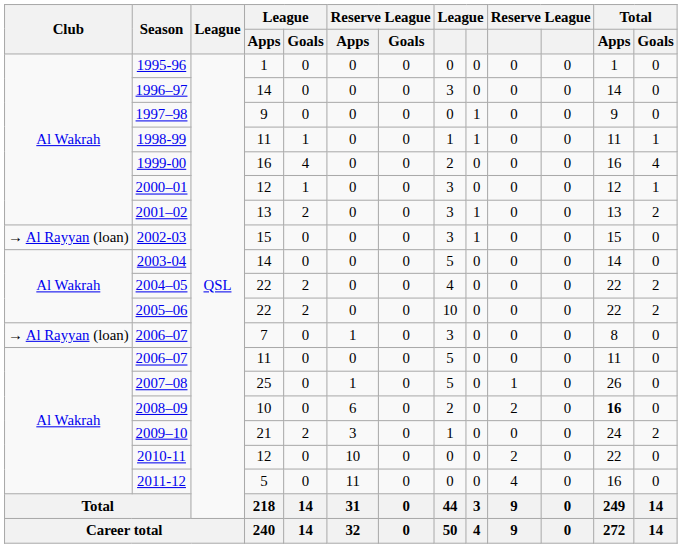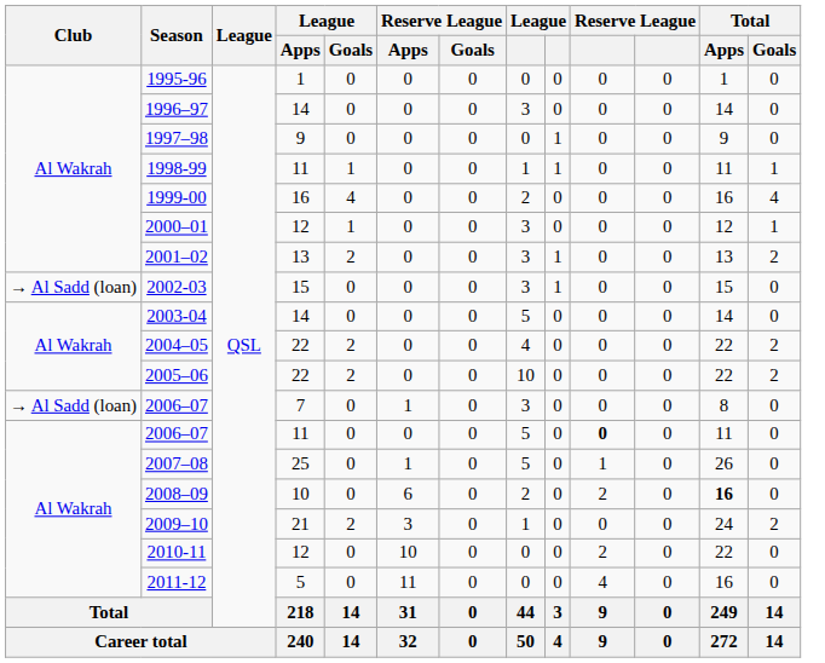 <table class="wikitable" style="font-size:90%; text-align:center;">
 <tr>
 <th rowspan="2">Club</th>
 <th rowspan="2">Season</th>
 <th rowspan="2">League</th>
 <th colspan="2">League</th>
 <th colspan="2">Reserve League</th>
 <th colspan="2">League</th>
 <th colspan="2">Reserve League</th>
 <th colspan="2">Total</th>
 </tr>
 <tr>
 <th>Apps</th>
 <th>Goals</th>
 <th>Apps</th>
 <th>Goals</th>
 <th></th>
 <th></th>
 <th></th>
 <th></th>
 <th>Apps</th>
 <th>Goals</th>
 </tr>
 <tr>
 <td rowspan="7"><a href='#'>Al Wakrah</a></td>
 <td><a href='#'>1995-96</a></td>
 <td rowspan="19" valign="center"><a href='#'>QSL</a></td>
 <td>1</td>
 <td>0</td>
 <td>0</td>
 <td>0</td>
 <td>0</td>
 <td>0</td>
 <td>0</td>
 <td>0</td>
 <td>1</td>
 <td>0</td>
 </tr>
 <tr>
 <td><a href='#'>1996–97</a></td>
 <td>14</td>
 <td>0</td>
 <td>0</td>
 <td>0</td>
 <td>3</td>
 <td>0</td>
 <td>0</td>
 <td>0</td>
 <td>14</td>
 <td>0</td>
 </tr>
 <tr>
 <td><a href='#'>1997–98</a></td>
 <td>9</td>
 <td>0</td>
 <td>0</td>
 <td>0</td>
 <td>0</td>
 <td>1</td>
 <td>0</td>
 <td>0</td>
 <td>9</td>
 <td>0</td>
 </tr>
 <tr>
 <td><a href='#'>1998-99</a></td>
 <td>11</td>
 <td>1</td>
 <td>0</td>
 <td>0</td>
 <td>1</td>
 <td>1</td>
 <td>0</td>
 <td>0</td>
 <td>11</td>
 <td>1</td>
 </tr>
 <tr>
 <td><a href='#'>1999-00</a></td>
 <td>16</td>
 <td>4</td>
 <td>0</td>
 <td>0</td>
 <td>2</td>
 <td>0</td>
 <td>0</td>
 <td>0</td>
 <td>16</td>
 <td>4</td>
 </tr>
 <tr>
 <td><a href='#'>2000–01</a></td>
 <td>12</td>
 <td>1</td>
 <td>0</td>
 <td>0</td>
 <td>3</td>
 <td>0</td>
 <td>0</td>
 <td>0</td>
 <td>12</td>
 <td>1</td>
 </tr>
 <tr>
 <td><a href='#'>2001–02</a></td>
 <td>13</td>
 <td>2</td>
 <td>0</td>
 <td>0</td>
 <td>3</td>
 <td>1</td>
 <td>0</td>
 <td>0</td>
 <td>13</td>
 <td>2</td>
 </tr>
 <tr>
-<td rowspan="1">→ <a href='#'>Al Rayyan</a> (loan)</td>
+<td rowspan="1">→ <a href='#'>Al Sadd</a> (loan)</td>
 <td><a href='#'>2002-03</a></td>
 <td>15</td>
 <td>0</td>
 <td>0</td>
 <td>0</td>
 <td>3</td>
 <td>1</td>
 <td>0</td>
 <td>0</td>
 <td>15</td>
 <td>0</td>
 </tr>
 <tr>
 <td rowspan="3"><a href='#'>Al Wakrah</a></td>
 <td><a href='#'>2003-04</a></td>
 <td>14</td>
 <td>0</td>
 <td>0</td>
 <td>0</td>
 <td>5</td>
 <td>0</td>
 <td>0</td>
 <td>0</td>
 <td>14</td>
 <td>0</td>
 </tr>
 <tr>
 <td><a href='#'>2004–05</a></td>
 <td>22</td>
 <td>2</td>
 <td>0</td>
 <td>0</td>
 <td>4</td>
 <td>0</td>
 <td>0</td>
 <td>0</td>
 <td>22</td>
 <td>2</td>
 </tr>
 <tr>
 <td><a href='#'>2005–06</a></td>
 <td>22</td>
 <td>2</td>
 <td>0</td>
 <td>0</td>
 <td>10</td>
 <td>0</td>
 <td>0</td>
 <td>0</td>
 <td>22</td>
 <td>2</td>
 </tr>
 <tr>
-<td rowspan="1">→ <a href='#'>Al Rayyan</a> (loan)</td>
+<td rowspan="1">→ <a href='#'>Al Sadd</a> (loan)</td>
 <td><a href='#'>2006–07</a></td>
 <td>7</td>
 <td>0</td>
 <td>1</td>
 <td>0</td>
 <td>3</td>
 <td>0</td>
 <td>0</td>
 <td>0</td>
 <td>8</td>
 <td>0</td>
 </tr>
 <tr>
 <td rowspan="6"><a href='#'>Al Wakrah</a></td>
 <td><a href='#'>2006–07</a></td>
 <td>11</td>
 <td>0</td>
 <td>0</td>
 <td>0</td>
 <td>5</td>
 <td>0</td>
-<td>0</td>
+<td><strong>0</strong></td>
 <td>0</td>
 <td>11</td>
 <td>0</td>
 </tr>
 <tr>
 <td><a href='#'>2007–08</a></td>
 <td>25</td>
 <td>0</td>
 <td>1</td>
 <td>0</td>
 <td>5</td>
 <td>0</td>
 <td>1</td>
 <td>0</td>
 <td>26</td>
 <td>0</td>
 </tr>
 <tr>
 <td><a href='#'>2008–09</a></td>
 <td>10</td>
 <td>0</td>
 <td>6</td>
 <td>0</td>
 <td>2</td>
 <td>0</td>
 <td>2</td>
 <td>0</td>
 <td><strong>16</strong></td>
 <td>0</td>
 </tr>
 <tr>
 <td><a href='#'>2009–10</a></td>
 <td>21</td>
 <td>2</td>
 <td>3</td>
 <td>0</td>
 <td>1</td>
 <td>0</td>
 <td>0</td>
 <td>0</td>
 <td>24</td>
 <td>2</td>
 </tr>
 <tr>
 <td><a href='#'>2010-11</a></td>
 <td>12</td>
 <td>0</td>
 <td>10</td>
 <td>0</td>
 <td>0</td>
 <td>0</td>
 <td>2</td>
 <td>0</td>
 <td>22</td>
 <td>0</td>
 </tr>
 <tr>
 <td><a href='#'>2011-12</a></td>
 <td>5</td>
 <td>0</td>
 <td>11</td>
 <td>0</td>
 <td>0</td>
 <td>0</td>
 <td>4</td>
 <td>0</td>
 <td>16</td>
 <td>0</td>
 </tr>
 <tr>
 <th colspan="2">Total</th>
 <th>218</th>
 <th>14</th>
 <th>31</th>
 <th>0</th>
 <th>44</th>
 <th>3</th>
 <th>9</th>
 <th>0</th>
 <th>249</th>
 <th>14</th>
 </tr>
 <tr>
 <th colspan="3">Career total</th>
 <th>240</th>
 <th>14</th>
 <th>32</th>
 <th>0</th>
 <th>50</th>
 <th>4</th>
 <th>9</th>
 <th>0</th>
 <th>272</th>
 <th>14</th>
 </tr>
 </table>
